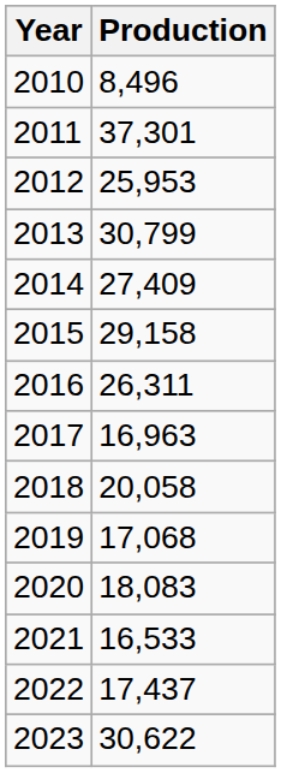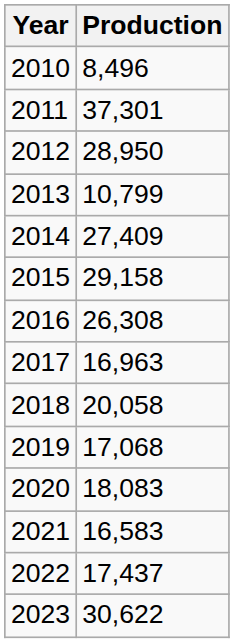 <table class="wikitable">
 <tr>
 <th>Year</th>
 <th>Production</th>
 </tr>
 <tr>
 <td>2010</td>
 <td>8,496</td>
 </tr>
 <tr>
 <td>2011</td>
 <td>37,301</td>
 </tr>
 <tr>
 <td>2012</td>
-<td>25,953</td>
+<td>28,950</td>
 </tr>
 <tr>
 <td>2013</td>
-<td>30,799</td>
+<td>10,799</td>
 </tr>
 <tr>
 <td>2014</td>
 <td>27,409</td>
 </tr>
 <tr>
 <td>2015</td>
 <td>29,158</td>
 </tr>
 <tr>
 <td>2016</td>
-<td>26,311</td>
+<td>26,308</td>
 </tr>
 <tr>
 <td>2017</td>
 <td>16,963</td>
 </tr>
 <tr>
 <td>2018</td>
 <td>20,058</td>
 </tr>
 <tr>
 <td>2019</td>
 <td>17,068</td>
 </tr>
 <tr>
 <td>2020</td>
 <td>18,083</td>
 </tr>
 <tr>
 <td>2021</td>
-<td>16,533</td>
+<td>16,583</td>
 </tr>
 <tr>
 <td>2022</td>
 <td>17,437</td>
 </tr>
 <tr>
 <td>2023</td>
 <td>30,622</td>
 </tr>
 </table>
